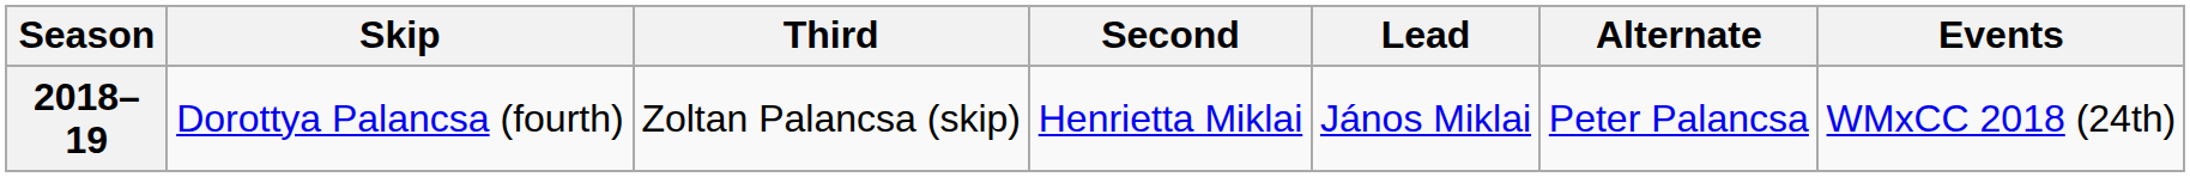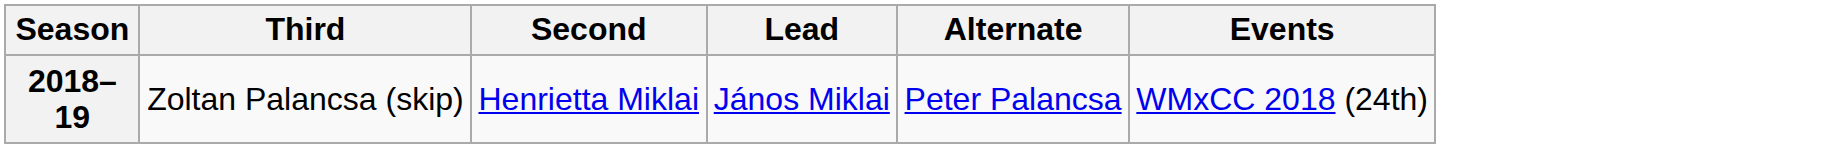 <table class="wikitable">
 <tr>
 <th scope="col" width=60>Season</th>
-<th scope="col">Skip</th>
 <th scope="col">Third</th>
 <th scope="col">Second</th>
 <th scope="col">Lead</th>
 <th scope="col">Alternate</th>
 <th scope="col">Events</th>
 </tr>
 <tr>
 <th scope="row">2018–19</th>
-<td><a href='#'>Dorottya Palancsa</a> (fourth)</td>
 <td>Zoltan Palancsa (skip)</td>
 <td><a href='#'>Henrietta Miklai</a></td>
 <td><a href='#'>János Miklai</a></td>
 <td><a href='#'>Peter Palancsa</a></td>
 <td><a href='#'>WMxCC 2018</a> (24th)</td>
 </tr>
 </table>
